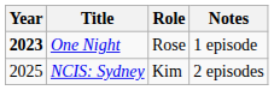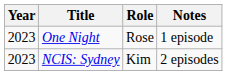 <table class="wikitable sortable">
 <tr>
 <th>Year</th>
 <th>Title</th>
 <th>Role</th>
 <th class="unsortable">Notes</th>
 </tr>
 <tr>
-<td><strong>2023</strong></td>
+<td>2023</td>
 <td><em><a href='#'>One Night</a></em></td>
 <td>Rose</td>
 <td>1 episode</td>
 </tr>
 <tr>
-<td>2025</td>
+<td>2023</td>
 <td><em><a href='#'>NCIS: Sydney</a></em></td>
 <td>Kim</td>
 <td>2 episodes</td>
 </tr>
 </table>
